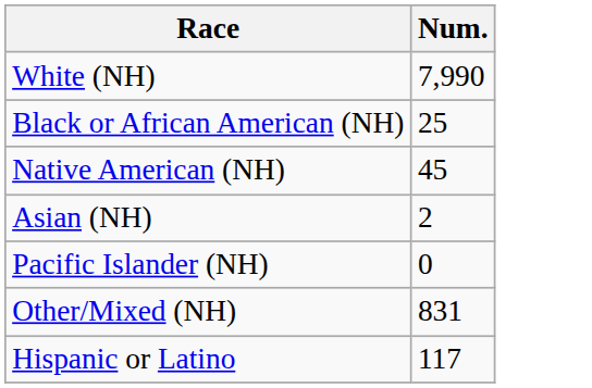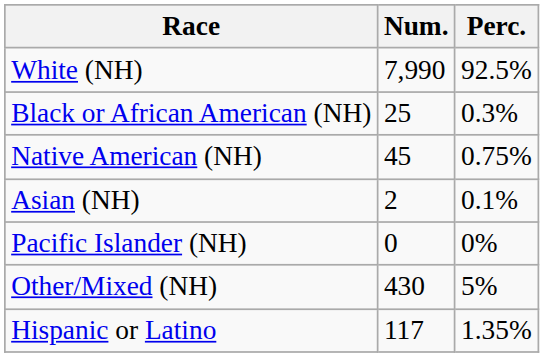 <table class="wikitable">
 <tr>
 <th>Race</th>
 <th>Num.</th>
+<th>Perc.</th>
 </tr>
 <tr>
 <td><a href='#'>White</a> (NH)</td>
 <td>7,990</td>
+<td>92.5%</td>
 </tr>
 <tr>
 <td><a href='#'>Black or African American</a> (NH)</td>
 <td>25</td>
+<td>0.3%</td>
 </tr>
 <tr>
 <td><a href='#'>Native American</a> (NH)</td>
 <td>45</td>
+<td>0.75%</td>
 </tr>
 <tr>
 <td><a href='#'>Asian</a> (NH)</td>
 <td>2</td>
+<td>0.1%</td>
 </tr>
 <tr>
 <td><a href='#'>Pacific Islander</a> (NH)</td>
 <td>0</td>
+<td>0%</td>
 </tr>
 <tr>
 <td><a href='#'>Other/Mixed</a> (NH)</td>
-<td>831</td>
+<td>430</td>
+<td>5%</td>
 </tr>
 <tr>
 <td><a href='#'>Hispanic</a> or <a href='#'>Latino</a></td>
 <td>117</td>
+<td>1.35%</td>
 </tr>
 </table>
